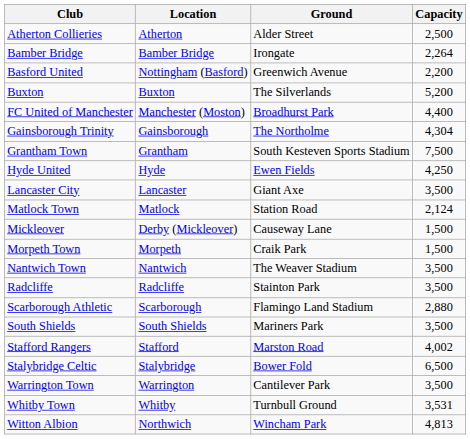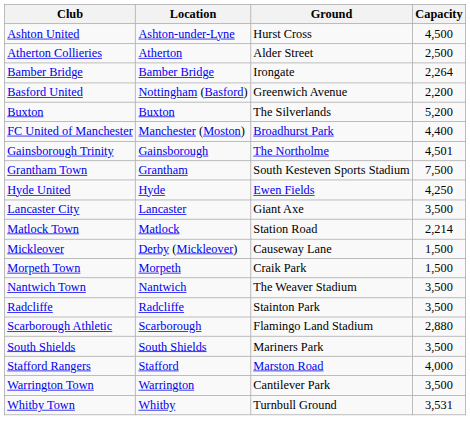 <table class="wikitable sortable">
 <tr>
 <th>Club</th>
 <th>Location</th>
 <th>Ground</th>
 <th>Capacity</th>
+</tr>
+<tr>
+<td><a href='#'>Ashton United</a></td>
+<td><a href='#'>Ashton-under-Lyne</a></td>
+<td>Hurst Cross</td>
+<td align="center">4,500</td>
 </tr>
 <tr>
 <td><a href='#'>Atherton Collieries</a></td>
 <td><a href='#'>Atherton</a></td>
 <td>Alder Street</td>
 <td align="center">2,500</td>
 </tr>
 <tr>
 <td><a href='#'>Bamber Bridge</a></td>
 <td><a href='#'>Bamber Bridge</a></td>
 <td>Irongate</td>
 <td align="center">2,264</td>
 </tr>
 <tr>
 <td><a href='#'>Basford United</a></td>
 <td><a href='#'>Nottingham</a> (<a href='#'>Basford</a>)</td>
 <td>Greenwich Avenue</td>
 <td align="center">2,200</td>
 </tr>
 <tr>
 <td><a href='#'>Buxton</a></td>
 <td><a href='#'>Buxton</a></td>
 <td>The Silverlands</td>
 <td align="center">5,200</td>
 </tr>
 <tr>
 <td><a href='#'>FC United of Manchester</a></td>
 <td><a href='#'>Manchester</a> (<a href='#'>Moston</a>)</td>
 <td><a href='#'>Broadhurst Park</a></td>
 <td align="center">4,400</td>
 </tr>
 <tr>
 <td><a href='#'>Gainsborough Trinity</a></td>
 <td><a href='#'>Gainsborough</a></td>
 <td><a href='#'>The Northolme</a></td>
-<td align="center">4,304</td>
+<td align="center">4,501</td>
 </tr>
 <tr>
 <td><a href='#'>Grantham Town</a></td>
 <td><a href='#'>Grantham</a></td>
 <td>South Kesteven Sports Stadium</td>
 <td align="center">7,500</td>
 </tr>
 <tr>
 <td><a href='#'>Hyde United</a></td>
 <td><a href='#'>Hyde</a></td>
 <td><a href='#'>Ewen Fields</a></td>
 <td align="center">4,250</td>
 </tr>
 <tr>
 <td><a href='#'>Lancaster City</a></td>
 <td><a href='#'>Lancaster</a></td>
 <td>Giant Axe</td>
 <td align="center">3,500</td>
 </tr>
 <tr>
 <td><a href='#'>Matlock Town</a></td>
 <td><a href='#'>Matlock</a></td>
 <td>Station Road</td>
-<td align="center">2,124</td>
+<td align="center">2,214</td>
 </tr>
 <tr>
 <td><a href='#'>Mickleover</a></td>
 <td><a href='#'>Derby</a> (<a href='#'>Mickleover</a>)</td>
 <td>Causeway Lane</td>
 <td align="center">1,500</td>
 </tr>
 <tr>
 <td><a href='#'>Morpeth Town</a></td>
 <td><a href='#'>Morpeth</a></td>
 <td>Craik Park</td>
 <td align="center">1,500</td>
 </tr>
 <tr>
 <td><a href='#'>Nantwich Town</a></td>
 <td><a href='#'>Nantwich</a></td>
 <td>The Weaver Stadium</td>
 <td align="center">3,500</td>
 </tr>
 <tr>
 <td><a href='#'>Radcliffe</a></td>
 <td><a href='#'>Radcliffe</a></td>
 <td>Stainton Park</td>
 <td align="center">3,500</td>
 </tr>
 <tr>
 <td><a href='#'>Scarborough Athletic</a></td>
 <td><a href='#'>Scarborough</a></td>
 <td>Flamingo Land Stadium</td>
 <td align="center">2,880</td>
 </tr>
 <tr>
 <td><a href='#'>South Shields</a></td>
 <td><a href='#'>South Shields</a></td>
 <td>Mariners Park</td>
 <td align="center">3,500</td>
 </tr>
 <tr>
 <td><a href='#'>Stafford Rangers</a></td>
 <td><a href='#'>Stafford</a></td>
 <td><a href='#'>Marston Road</a></td>
-<td align="center">4,002</td>
-</tr>
-<tr>
-<td><a href='#'>Stalybridge Celtic</a></td>
-<td><a href='#'>Stalybridge</a></td>
-<td><a href='#'>Bower Fold</a></td>
-<td align="center">6,500</td>
+<td align="center">4,000</td>
 </tr>
 <tr>
 <td><a href='#'>Warrington Town</a></td>
 <td><a href='#'>Warrington</a></td>
 <td>Cantilever Park</td>
 <td align="center">3,500</td>
 </tr>
 <tr>
 <td><a href='#'>Whitby Town</a></td>
 <td><a href='#'>Whitby</a></td>
 <td>Turnbull Ground</td>
 <td align="center">3,531</td>
 </tr>
-<tr>
-<td><a href='#'>Witton Albion</a></td>
-<td><a href='#'>Northwich</a></td>
-<td><a href='#'>Wincham Park</a></td>
-<td align="center">4,813</td>
-</tr>
 </table>
